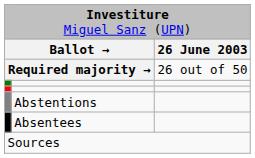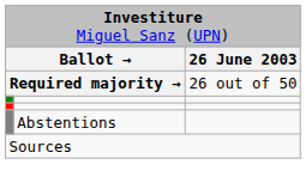 <table class="wikitable" style="text-align:center;">
 <tr>
 <td colspan="3" align="center" bgcolor="#C0C0C0"><strong>Investiture</strong><br><a href='#'>Miguel Sanz</a> (<a href='#'>UPN</a>)</td>
 </tr>
 <tr>
 <th colspan="2" width="150px">Ballot →</th>
 <th>26 June 2003</th>
 </tr>
 <tr>
 <th colspan="2">Required majority →</th>
 <td>26 out of 50 </td>
 </tr>
 <tr>
 <th width="1px" style="background:green;"></th>
 <td align="left"></td>
 <td></td>
 </tr>
 <tr>
 <th style="color:inherit;background:red;"></th>
 <td align="left"></td>
 <td></td>
 </tr>
 <tr>
 <th style="color:inherit;background:gray;"></th>
 <td align="left"><span>Abstentions</span></td>
 <td></td>
 </tr>
 <tr>
-<th style="color:inherit;background:black;"></th>
-<td align="left"><span>Absentees</span></td>
-<td></td>
-</tr>
-<tr>
 <td align="left" colspan="3">Sources</td>
 </tr>
 </table>
